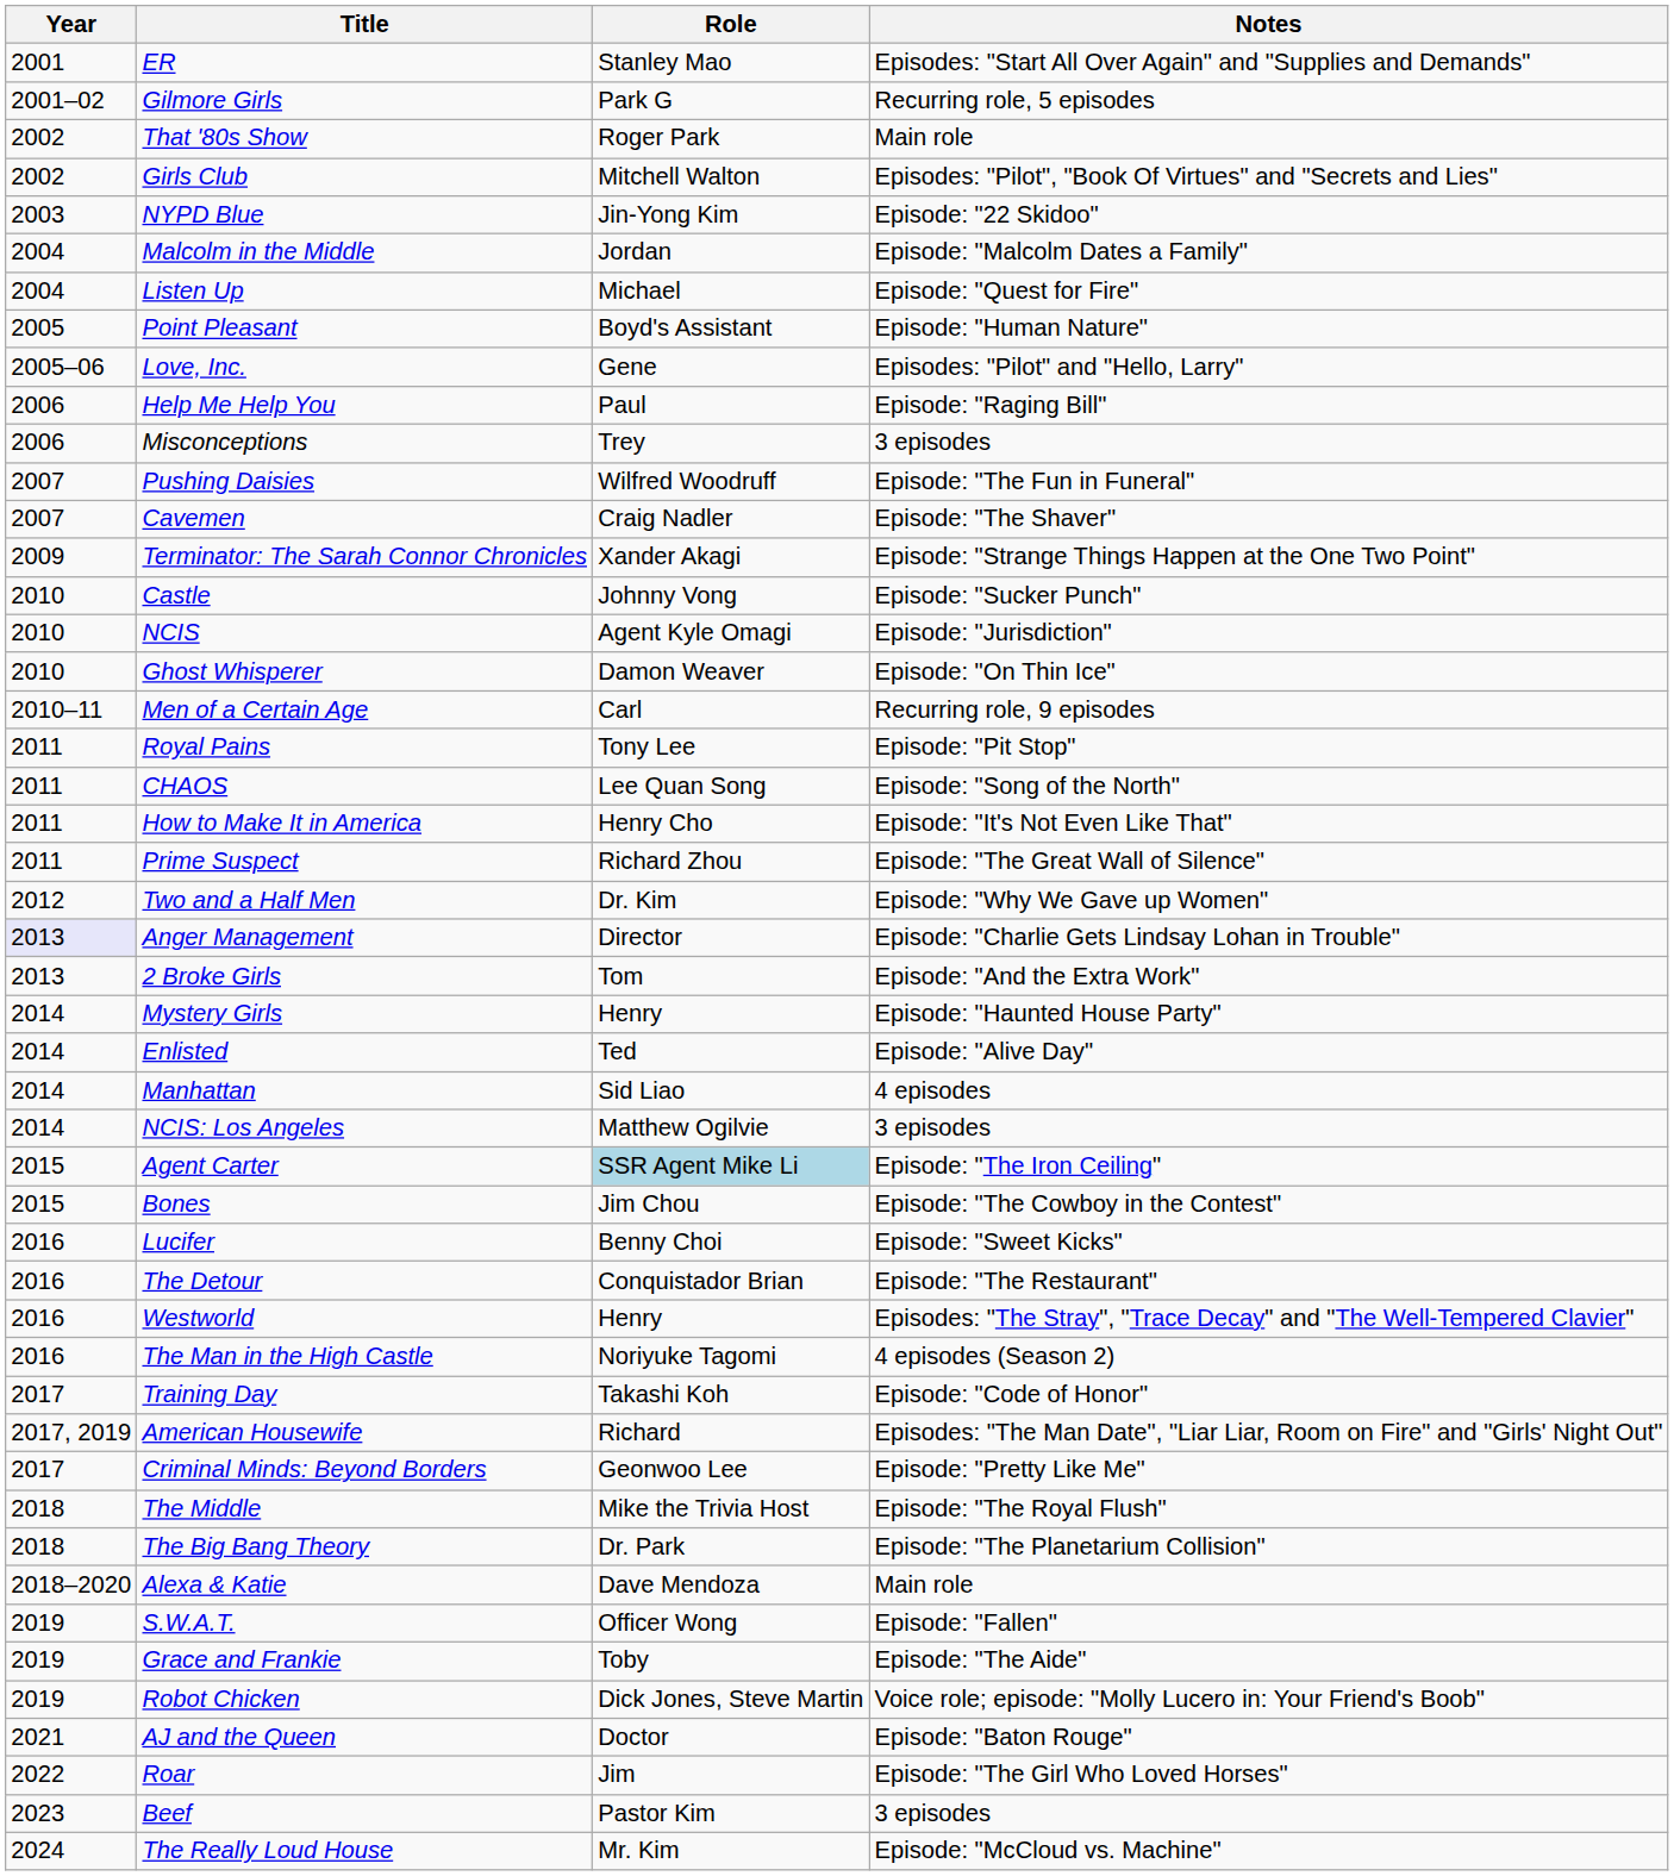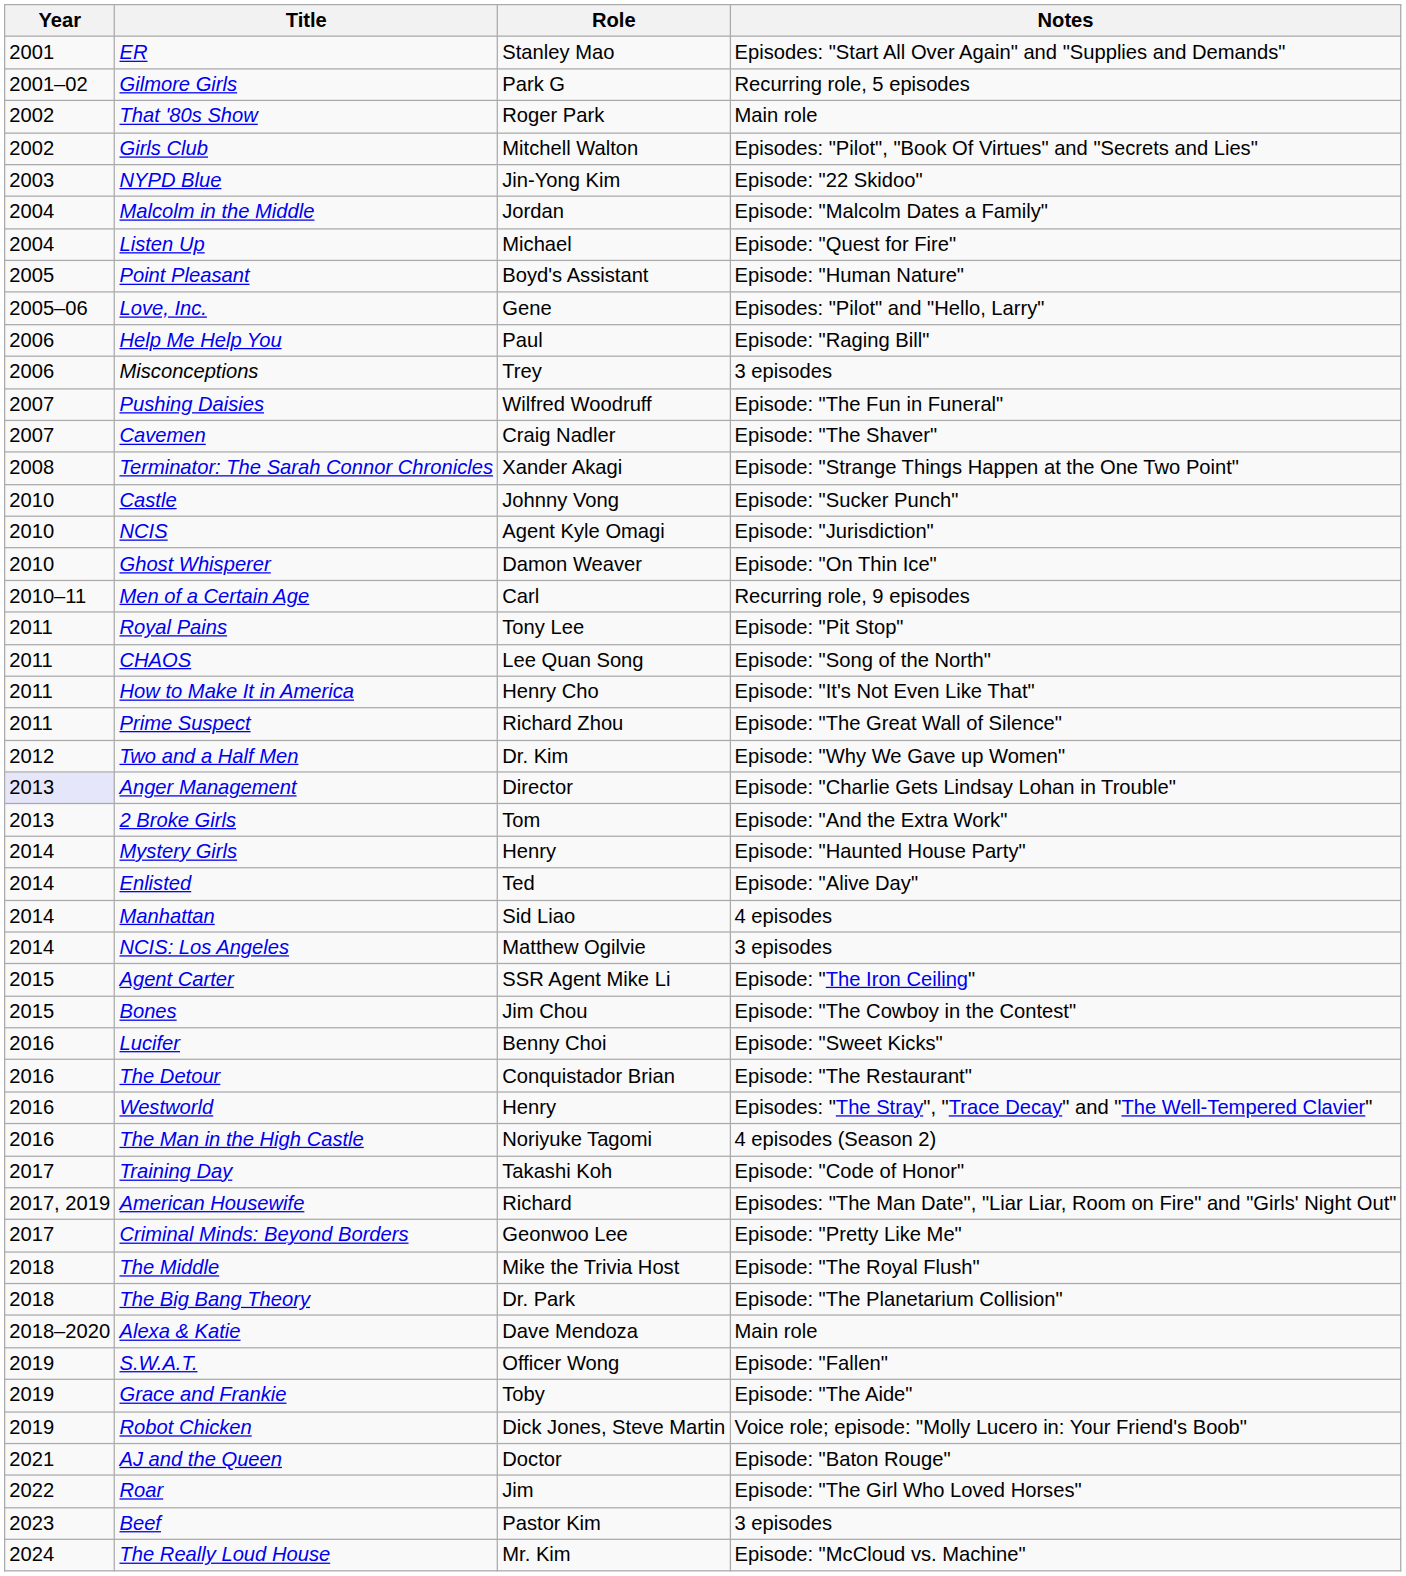 <table class="wikitable sortable">
 <tr>
 <th>Year</th>
 <th>Title</th>
 <th>Role</th>
 <th>Notes</th>
 </tr>
 <tr>
 <td>2001</td>
 <td><em><a href='#'>ER</a></em></td>
 <td>Stanley Mao</td>
 <td>Episodes: "Start All Over Again" and "Supplies and Demands"</td>
 </tr>
 <tr>
 <td>2001–02</td>
 <td><em><a href='#'>Gilmore Girls</a></em></td>
 <td>Park G</td>
 <td>Recurring role, 5 episodes</td>
 </tr>
 <tr>
 <td>2002</td>
 <td><em><a href='#'>That '80s Show</a></em></td>
 <td>Roger Park</td>
 <td>Main role</td>
 </tr>
 <tr>
 <td>2002</td>
 <td><em><a href='#'>Girls Club</a></em></td>
 <td>Mitchell Walton</td>
 <td>Episodes: "Pilot", "Book Of Virtues" and "Secrets and Lies"</td>
 </tr>
 <tr>
 <td>2003</td>
 <td><em><a href='#'>NYPD Blue</a></em></td>
 <td>Jin-Yong Kim</td>
 <td>Episode: "22 Skidoo"</td>
 </tr>
 <tr>
 <td>2004</td>
 <td><em><a href='#'>Malcolm in the Middle</a></em></td>
 <td>Jordan</td>
 <td>Episode: "Malcolm Dates a Family"</td>
 </tr>
 <tr>
 <td>2004</td>
 <td><em><a href='#'>Listen Up</a></em></td>
 <td>Michael</td>
 <td>Episode: "Quest for Fire"</td>
 </tr>
 <tr>
 <td>2005</td>
 <td><em><a href='#'>Point Pleasant</a></em></td>
 <td>Boyd's Assistant</td>
 <td>Episode: "Human Nature"</td>
 </tr>
 <tr>
 <td>2005–06</td>
 <td><em><a href='#'>Love, Inc.</a></em></td>
 <td>Gene</td>
 <td>Episodes: "Pilot" and "Hello, Larry"</td>
 </tr>
 <tr>
 <td>2006</td>
 <td><em><a href='#'>Help Me Help You</a></em></td>
 <td>Paul</td>
 <td>Episode: "Raging Bill"</td>
 </tr>
 <tr>
 <td>2006</td>
 <td><em>Misconceptions</em></td>
 <td>Trey</td>
 <td>3 episodes</td>
 </tr>
 <tr>
 <td>2007</td>
 <td><em><a href='#'>Pushing Daisies</a></em></td>
 <td>Wilfred Woodruff</td>
 <td>Episode: "The Fun in Funeral"</td>
 </tr>
 <tr>
 <td>2007</td>
 <td><em><a href='#'>Cavemen</a></em></td>
 <td>Craig Nadler</td>
 <td>Episode: "The Shaver"</td>
 </tr>
 <tr>
-<td>2009</td>
+<td>2008</td>
 <td><em><a href='#'>Terminator: The Sarah Connor Chronicles</a></em></td>
 <td>Xander Akagi</td>
 <td>Episode: "Strange Things Happen at the One Two Point"</td>
 </tr>
 <tr>
 <td>2010</td>
 <td><em><a href='#'>Castle</a></em></td>
 <td>Johnny Vong</td>
 <td>Episode: "Sucker Punch"</td>
 </tr>
 <tr>
 <td>2010</td>
 <td><em><a href='#'>NCIS</a></em></td>
 <td>Agent Kyle Omagi</td>
 <td>Episode: "Jurisdiction"</td>
 </tr>
 <tr>
 <td>2010</td>
 <td><em><a href='#'>Ghost Whisperer</a></em></td>
 <td>Damon Weaver</td>
 <td>Episode: "On Thin Ice"</td>
 </tr>
 <tr>
 <td>2010–11</td>
 <td><em><a href='#'>Men of a Certain Age</a></em></td>
 <td>Carl</td>
 <td>Recurring role, 9 episodes</td>
 </tr>
 <tr>
 <td>2011</td>
 <td><em><a href='#'>Royal Pains</a></em></td>
 <td>Tony Lee</td>
 <td>Episode: "Pit Stop"</td>
 </tr>
 <tr>
 <td>2011</td>
 <td><em><a href='#'>CHAOS</a></em></td>
 <td>Lee Quan Song</td>
 <td>Episode: "Song of the North"</td>
 </tr>
 <tr>
 <td>2011</td>
 <td><em><a href='#'>How to Make It in America</a></em></td>
 <td>Henry Cho</td>
 <td>Episode: "It's Not Even Like That"</td>
 </tr>
 <tr>
 <td>2011</td>
 <td><em><a href='#'>Prime Suspect</a></em></td>
 <td>Richard Zhou</td>
 <td>Episode: "The Great Wall of Silence"</td>
 </tr>
 <tr>
 <td>2012</td>
 <td><em><a href='#'>Two and a Half Men</a></em></td>
 <td>Dr. Kim</td>
 <td>Episode: "Why We Gave up Women"</td>
 </tr>
 <tr>
 <td style="background: lavender;">2013</td>
 <td><em><a href='#'>Anger Management</a></em></td>
 <td>Director</td>
 <td>Episode: "Charlie Gets Lindsay Lohan in Trouble"</td>
 </tr>
 <tr>
 <td>2013</td>
 <td><em><a href='#'>2 Broke Girls</a></em></td>
 <td>Tom</td>
 <td>Episode: "And the Extra Work"</td>
 </tr>
 <tr>
 <td>2014</td>
 <td><em><a href='#'>Mystery Girls</a></em></td>
 <td>Henry</td>
 <td>Episode: "Haunted House Party"</td>
 </tr>
 <tr>
 <td>2014</td>
 <td><em><a href='#'>Enlisted</a></em></td>
 <td>Ted</td>
 <td>Episode: "Alive Day"</td>
 </tr>
 <tr>
 <td>2014</td>
 <td><em><a href='#'>Manhattan</a></em></td>
 <td>Sid Liao</td>
 <td>4 episodes</td>
 </tr>
 <tr>
 <td>2014</td>
 <td><em><a href='#'>NCIS: Los Angeles</a></em></td>
 <td>Matthew Ogilvie</td>
 <td>3 episodes</td>
 </tr>
 <tr>
 <td>2015</td>
 <td><em><a href='#'>Agent Carter</a></em></td>
-<td style="background: lightblue;">SSR Agent Mike Li</td>
+<td>SSR Agent Mike Li</td>
 <td>Episode: "<a href='#'>The Iron Ceiling</a>"</td>
 </tr>
 <tr>
 <td>2015</td>
 <td><em><a href='#'>Bones</a></em></td>
 <td>Jim Chou</td>
 <td>Episode: "The Cowboy in the Contest"</td>
 </tr>
 <tr>
 <td>2016</td>
 <td><em><a href='#'>Lucifer</a></em></td>
 <td>Benny Choi</td>
 <td>Episode: "Sweet Kicks"</td>
 </tr>
 <tr>
 <td>2016</td>
 <td><em><a href='#'>The Detour</a></em></td>
 <td>Conquistador Brian</td>
 <td>Episode: "The Restaurant"</td>
 </tr>
 <tr>
 <td>2016</td>
 <td><em><a href='#'>Westworld</a></em></td>
 <td>Henry</td>
 <td>Episodes: "<a href='#'>The Stray</a>", "<a href='#'>Trace Decay</a>" and "<a href='#'>The Well-Tempered Clavier</a>"</td>
 </tr>
 <tr>
 <td>2016</td>
 <td><em><a href='#'>The Man in the High Castle</a></em></td>
 <td>Noriyuke Tagomi</td>
 <td>4 episodes (Season 2)</td>
 </tr>
 <tr>
 <td>2017</td>
 <td><em><a href='#'>Training Day</a></em></td>
 <td>Takashi Koh</td>
 <td>Episode: "Code of Honor"</td>
 </tr>
 <tr>
 <td>2017, 2019</td>
 <td><em><a href='#'>American Housewife</a></em></td>
 <td>Richard</td>
 <td>Episodes: "The Man Date", "Liar Liar, Room on Fire" and "Girls' Night Out"</td>
 </tr>
 <tr>
 <td>2017</td>
 <td><em><a href='#'>Criminal Minds: Beyond Borders</a></em></td>
 <td>Geonwoo Lee</td>
 <td>Episode: "Pretty Like Me"</td>
 </tr>
 <tr>
 <td>2018</td>
 <td><em><a href='#'>The Middle</a></em></td>
 <td>Mike the Trivia Host</td>
 <td>Episode: "The Royal Flush"</td>
 </tr>
 <tr>
 <td>2018</td>
 <td><em><a href='#'>The Big Bang Theory</a></em></td>
 <td>Dr. Park</td>
 <td>Episode: "The Planetarium Collision"</td>
 </tr>
 <tr>
 <td>2018–2020</td>
 <td><em><a href='#'>Alexa & Katie</a></em></td>
 <td>Dave Mendoza</td>
 <td>Main role</td>
 </tr>
 <tr>
 <td>2019</td>
 <td><em><a href='#'>S.W.A.T.</a></em></td>
 <td>Officer Wong</td>
 <td>Episode: "Fallen"</td>
 </tr>
 <tr>
 <td>2019</td>
 <td><em><a href='#'>Grace and Frankie</a></em></td>
 <td>Toby</td>
 <td>Episode: "The Aide"</td>
 </tr>
 <tr>
 <td>2019</td>
 <td><em><a href='#'>Robot Chicken</a></em></td>
 <td>Dick Jones, Steve Martin</td>
 <td>Voice role; episode: "Molly Lucero in: Your Friend's Boob"</td>
 </tr>
 <tr>
 <td>2021</td>
 <td><em><a href='#'>AJ and the Queen</a></em></td>
 <td>Doctor</td>
 <td>Episode: "Baton Rouge"</td>
 </tr>
 <tr>
 <td>2022</td>
 <td><em><a href='#'>Roar</a></em></td>
 <td>Jim</td>
 <td>Episode: "The Girl Who Loved Horses"</td>
 </tr>
 <tr>
 <td>2023</td>
 <td><em><a href='#'>Beef</a></em></td>
 <td>Pastor Kim</td>
 <td>3 episodes</td>
 </tr>
 <tr>
 <td>2024</td>
 <td><em><a href='#'>The Really Loud House</a></em></td>
 <td>Mr. Kim</td>
 <td>Episode: "McCloud vs. Machine"</td>
 </tr>
 </table>
